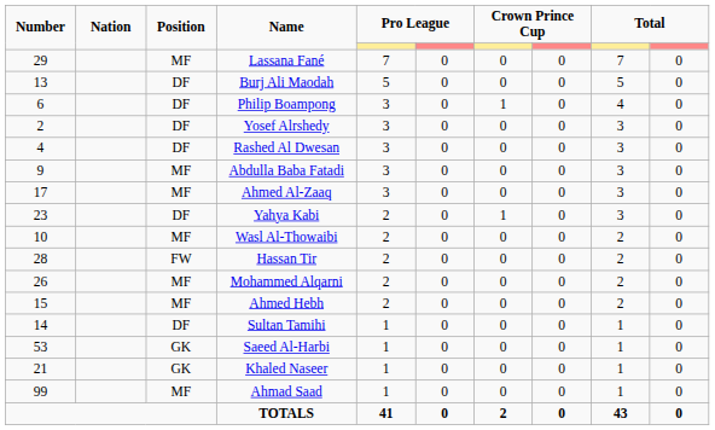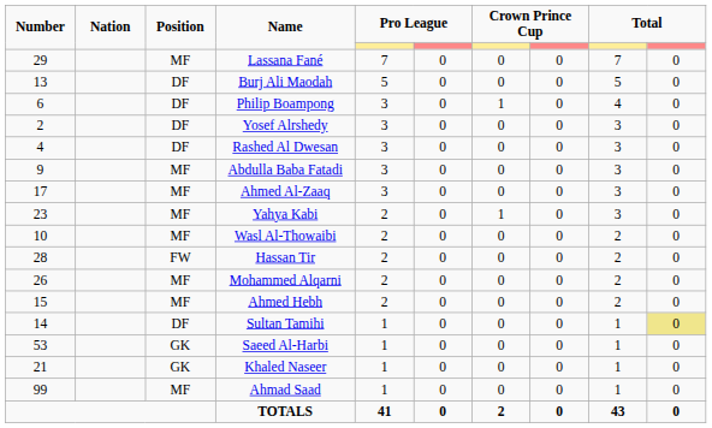 <table class="wikitable" style="font-size: 100%; text-align: center;">
 <tr>
 <td rowspan="2" width="10%" align="center"><strong>Number</strong></td>
 <td rowspan="2" width="10%" align="center"><strong>Nation</strong></td>
 <td rowspan="2" width="10%" align="center"><strong>Position</strong></td>
 <td rowspan="2" width="20%" align="center"><strong>Name</strong></td>
 <td colspan="2" align="center"><strong>Pro League</strong></td>
 <td colspan="2" align="center"><strong>Crown Prince Cup</strong></td>
 <td colspan="2" align="center"><strong>Total</strong></td>
 </tr>
 <tr>
 <th width=60 style="background: #FFEE99"></th>
 <th width=60 style="background: #FF8888"></th>
 <th width=60 style="background: #FFEE99"></th>
 <th width=60 style="background: #FF8888"></th>
 <th width=60 style="background: #FFEE99"></th>
 <th width=60 style="background: #FF8888"></th>
 </tr>
 <tr>
 <td>29</td>
 <td></td>
 <td>MF</td>
 <td><a href='#'>Lassana Fané</a></td>
 <td>7</td>
 <td>0</td>
 <td>0</td>
 <td>0</td>
 <td>7</td>
 <td>0</td>
 </tr>
 <tr>
 <td>13</td>
 <td></td>
 <td>DF</td>
 <td><a href='#'>Burj Ali Maodah</a></td>
 <td>5</td>
 <td>0</td>
 <td>0</td>
 <td>0</td>
 <td>5</td>
 <td>0</td>
 </tr>
 <tr>
 <td>6</td>
 <td></td>
 <td>DF</td>
 <td><a href='#'>Philip Boampong</a></td>
 <td>3</td>
 <td>0</td>
 <td>1</td>
 <td>0</td>
 <td>4</td>
 <td>0</td>
 </tr>
 <tr>
 <td>2</td>
 <td></td>
 <td>DF</td>
 <td><a href='#'>Yosef Alrshedy</a></td>
 <td>3</td>
 <td>0</td>
 <td>0</td>
 <td>0</td>
 <td>3</td>
 <td>0</td>
 </tr>
 <tr>
 <td>4</td>
 <td></td>
 <td>DF</td>
 <td><a href='#'>Rashed Al Dwesan</a></td>
 <td>3</td>
 <td>0</td>
 <td>0</td>
 <td>0</td>
 <td>3</td>
 <td>0</td>
 </tr>
 <tr>
 <td>9</td>
 <td></td>
 <td>MF</td>
 <td><a href='#'>Abdulla Baba Fatadi</a></td>
 <td>3</td>
 <td>0</td>
 <td>0</td>
 <td>0</td>
 <td>3</td>
 <td>0</td>
 </tr>
 <tr>
 <td>17</td>
 <td></td>
 <td>MF</td>
 <td><a href='#'>Ahmed Al-Zaaq</a></td>
 <td>3</td>
 <td>0</td>
 <td>0</td>
 <td>0</td>
 <td>3</td>
 <td>0</td>
 </tr>
 <tr>
 <td>23</td>
 <td></td>
-<td>DF</td>
+<td>MF</td>
 <td><a href='#'>Yahya Kabi</a></td>
 <td>2</td>
 <td>0</td>
 <td>1</td>
 <td>0</td>
 <td>3</td>
 <td>0</td>
 </tr>
 <tr>
 <td>10</td>
 <td></td>
 <td>MF</td>
 <td><a href='#'>Wasl Al-Thowaibi</a></td>
 <td>2</td>
 <td>0</td>
 <td>0</td>
 <td>0</td>
 <td>2</td>
 <td>0</td>
 </tr>
 <tr>
 <td>28</td>
 <td></td>
 <td>FW</td>
 <td><a href='#'>Hassan Tir</a></td>
 <td>2</td>
 <td>0</td>
 <td>0</td>
 <td>0</td>
 <td>2</td>
 <td>0</td>
 </tr>
 <tr>
 <td>26</td>
 <td></td>
 <td>MF</td>
 <td><a href='#'>Mohammed Alqarni</a></td>
 <td>2</td>
 <td>0</td>
 <td>0</td>
 <td>0</td>
 <td>2</td>
 <td>0</td>
 </tr>
 <tr>
 <td>15</td>
 <td></td>
 <td>MF</td>
 <td><a href='#'>Ahmed Hebh</a></td>
 <td>2</td>
 <td>0</td>
 <td>0</td>
 <td>0</td>
 <td>2</td>
 <td>0</td>
 </tr>
 <tr>
 <td>14</td>
 <td></td>
 <td>DF</td>
 <td><a href='#'>Sultan Tamihi</a></td>
 <td>1</td>
 <td>0</td>
 <td>0</td>
 <td>0</td>
 <td>1</td>
-<td>0</td>
+<td style="background: khaki;">0</td>
 </tr>
 <tr>
 <td>53</td>
 <td></td>
 <td>GK</td>
 <td><a href='#'>Saeed Al-Harbi</a></td>
 <td>1</td>
 <td>0</td>
 <td>0</td>
 <td>0</td>
 <td>1</td>
 <td>0</td>
 </tr>
 <tr>
 <td>21</td>
 <td></td>
 <td>GK</td>
 <td><a href='#'>Khaled Naseer</a></td>
 <td>1</td>
 <td>0</td>
 <td>0</td>
 <td>0</td>
 <td>1</td>
 <td>0</td>
 </tr>
 <tr>
 <td>99</td>
 <td></td>
 <td>MF</td>
 <td><a href='#'>Ahmad Saad</a></td>
 <td>1</td>
 <td>0</td>
 <td>0</td>
 <td>0</td>
 <td>1</td>
 <td>0</td>
 </tr>
 <tr>
 <td colspan="3"></td>
 <td><strong>TOTALS</strong></td>
 <td><strong>41</strong></td>
 <td><strong>0</strong></td>
 <td><strong>2</strong></td>
 <td><strong>0</strong></td>
 <td><strong>43</strong></td>
 <td><strong>0</strong></td>
 </tr>
 </table>
